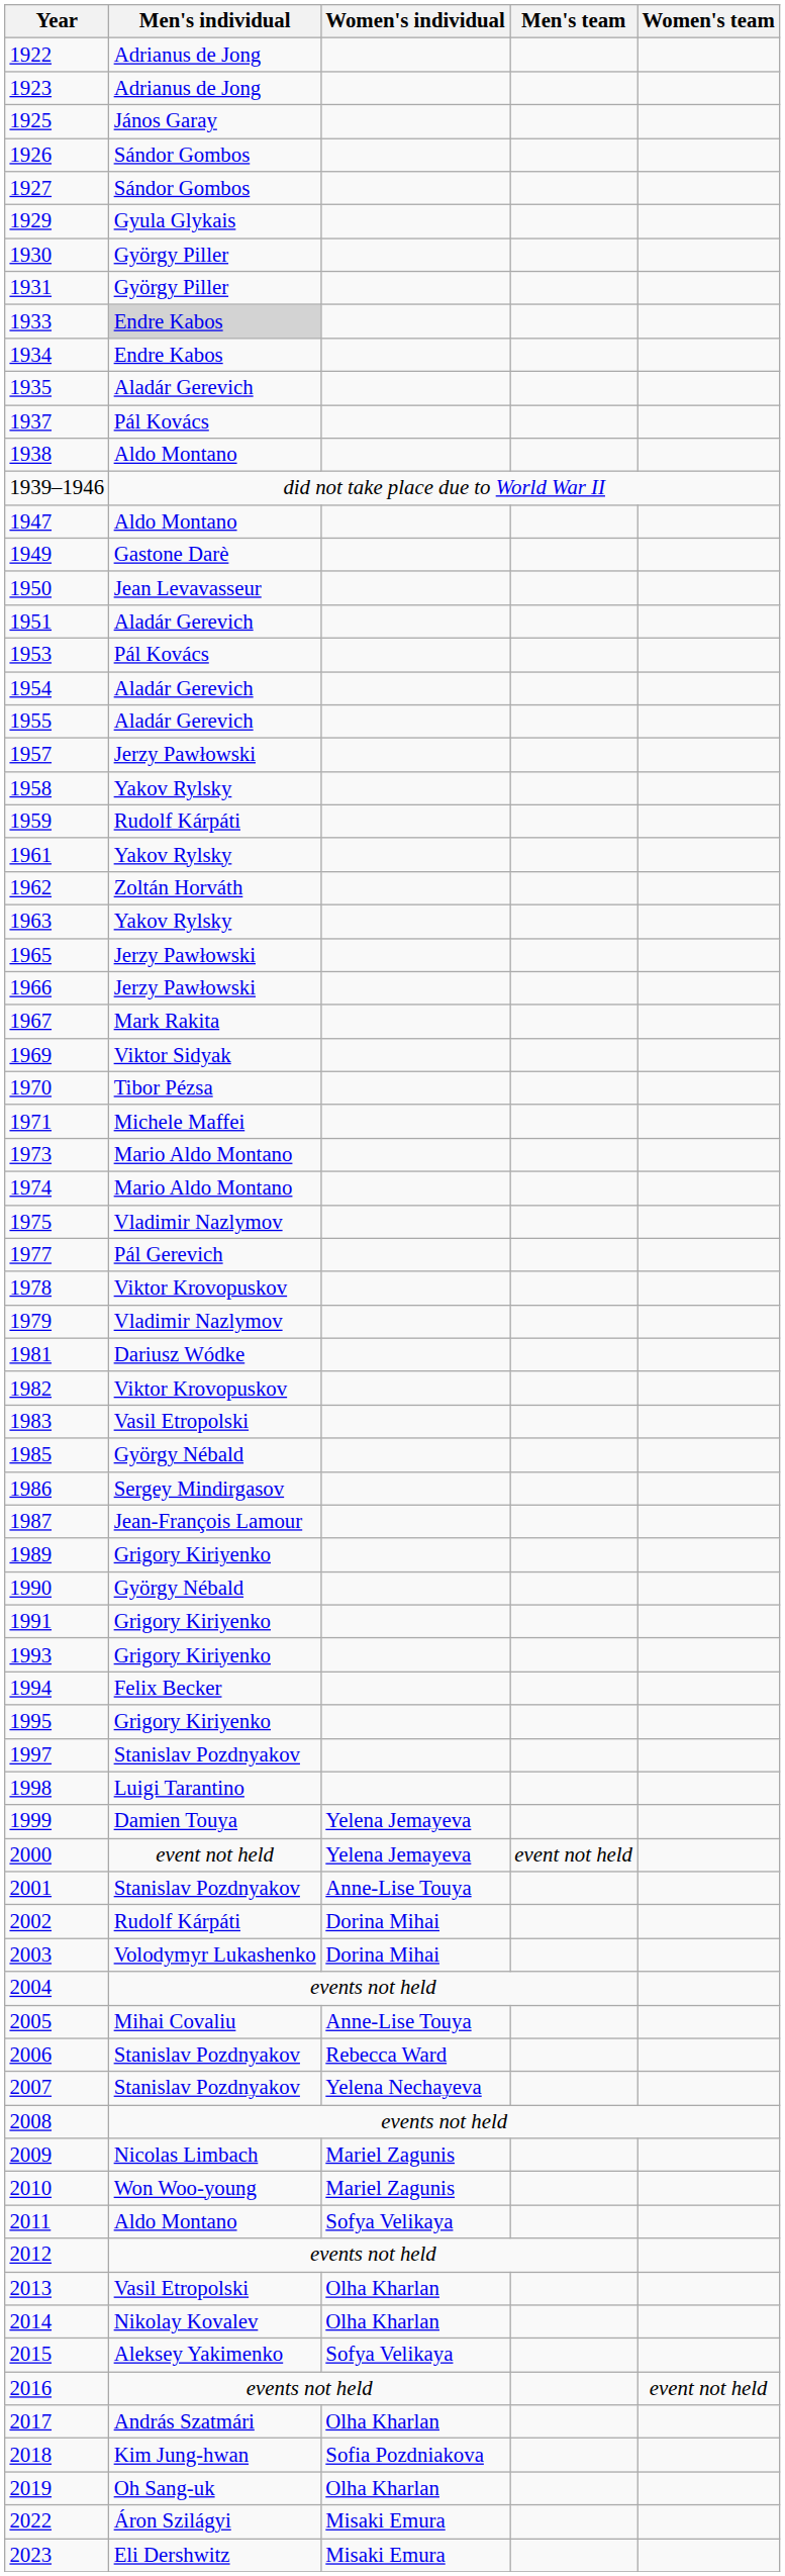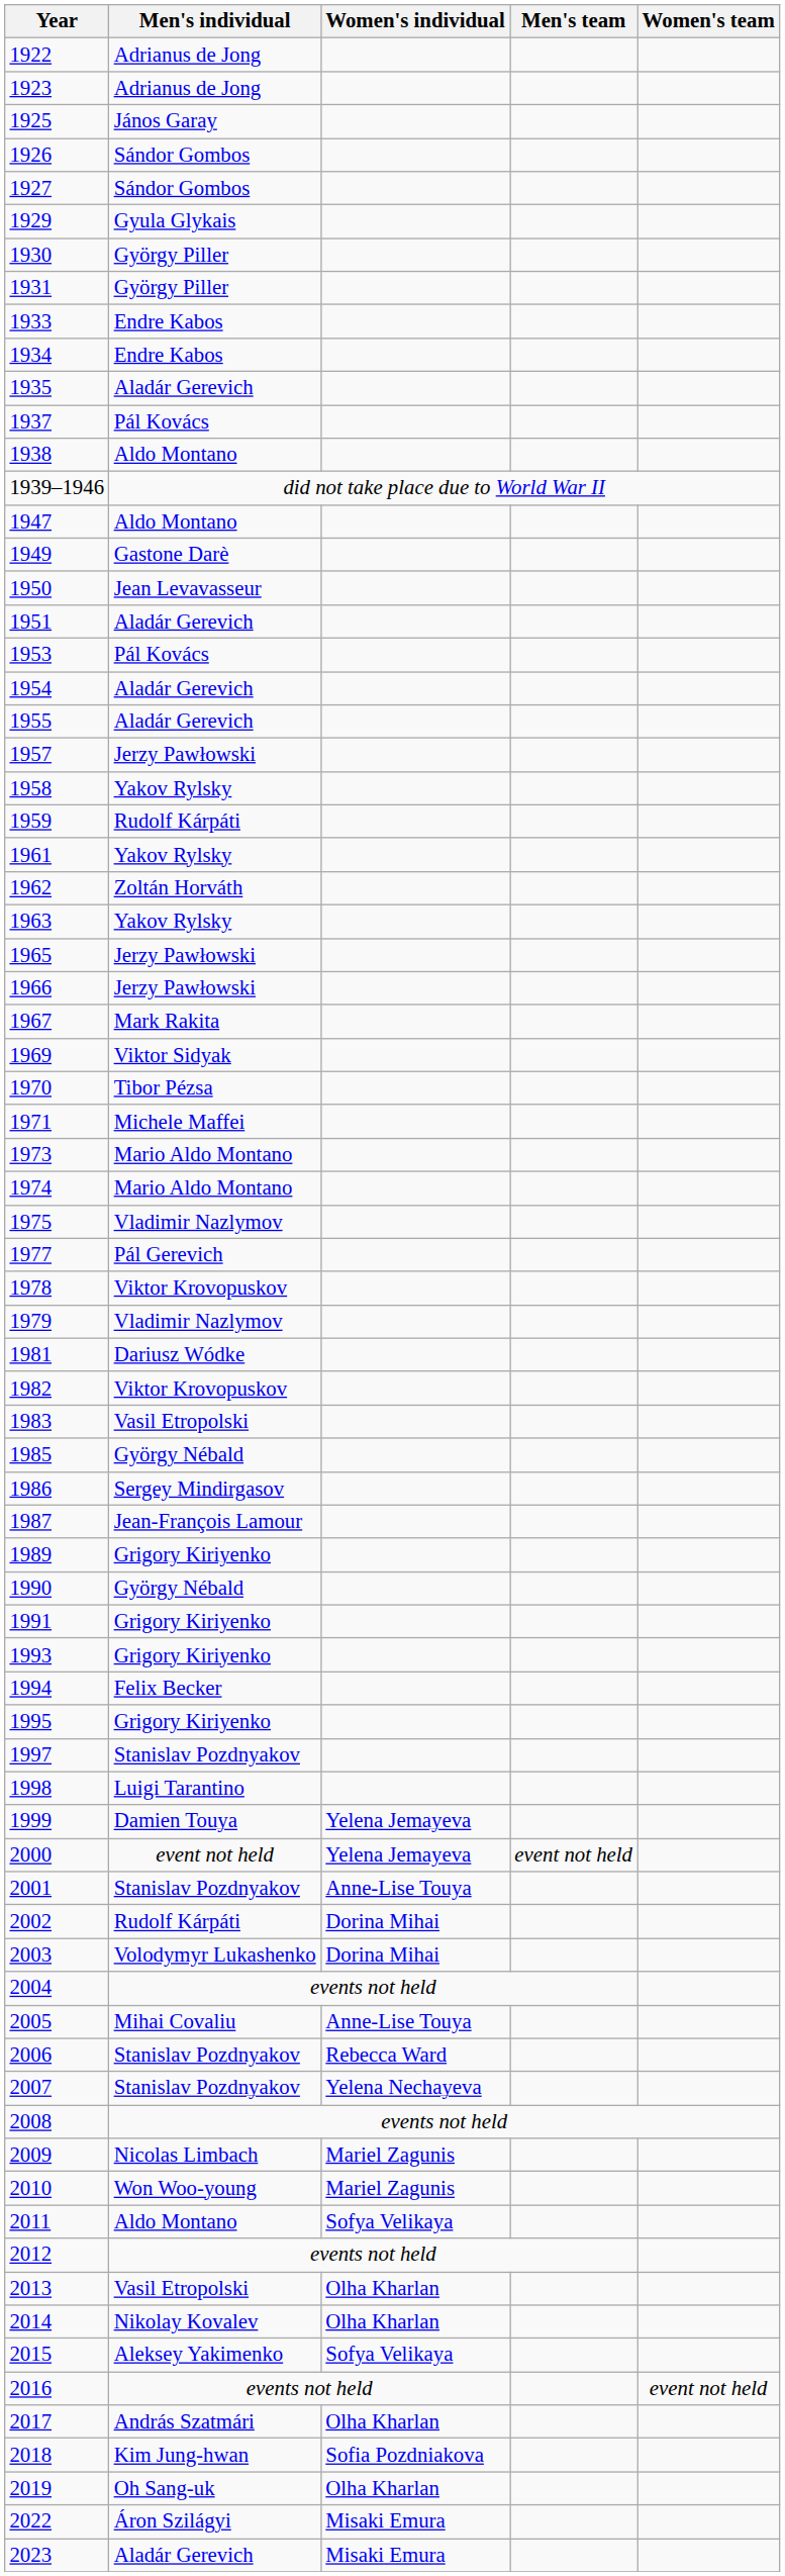 <table class="wikitable">
 <tr>
 <th>Year</th>
 <th>Men's individual</th>
 <th>Women's individual</th>
 <th>Men's team</th>
 <th>Women's team</th>
 </tr>
 <tr>
 <td><a href='#'>1922</a></td>
 <td> <a href='#'>Adrianus de Jong</a></td>
 <td></td>
 <td></td>
 <td></td>
 </tr>
 <tr>
 <td><a href='#'>1923</a></td>
 <td> <a href='#'>Adrianus de Jong</a></td>
 <td></td>
 <td></td>
 <td></td>
 </tr>
 <tr>
 <td><a href='#'>1925</a></td>
 <td> <a href='#'>János Garay</a></td>
 <td></td>
 <td></td>
 <td></td>
 </tr>
 <tr>
 <td><a href='#'>1926</a></td>
 <td> <a href='#'>Sándor Gombos</a></td>
 <td></td>
 <td></td>
 <td></td>
 </tr>
 <tr>
 <td><a href='#'>1927</a></td>
 <td> <a href='#'>Sándor Gombos</a></td>
 <td></td>
 <td></td>
 <td></td>
 </tr>
 <tr>
 <td><a href='#'>1929</a></td>
 <td> <a href='#'>Gyula Glykais</a></td>
 <td></td>
 <td></td>
 <td></td>
 </tr>
 <tr>
 <td><a href='#'>1930</a></td>
 <td> <a href='#'>György Piller</a></td>
 <td></td>
 <td></td>
 <td></td>
 </tr>
 <tr>
 <td><a href='#'>1931</a></td>
 <td> <a href='#'>György Piller</a></td>
 <td></td>
 <td></td>
 <td></td>
 </tr>
 <tr>
 <td><a href='#'>1933</a></td>
-<td style="background: lightgrey;"> <a href='#'>Endre Kabos</a></td>
+<td> <a href='#'>Endre Kabos</a></td>
 <td></td>
 <td></td>
 <td></td>
 </tr>
 <tr>
 <td><a href='#'>1934</a></td>
 <td> <a href='#'>Endre Kabos</a></td>
 <td></td>
 <td></td>
 <td></td>
 </tr>
 <tr>
 <td><a href='#'>1935</a></td>
 <td> <a href='#'>Aladár Gerevich</a></td>
 <td></td>
 <td></td>
 <td></td>
 </tr>
 <tr>
 <td><a href='#'>1937</a></td>
 <td> <a href='#'>Pál Kovács</a></td>
 <td></td>
 <td></td>
 <td></td>
 </tr>
 <tr>
 <td><a href='#'>1938</a></td>
 <td> <a href='#'>Aldo Montano</a></td>
 <td></td>
 <td></td>
 <td></td>
 </tr>
 <tr>
 <td>1939–1946</td>
 <td colspan=4 align="center"><em>did not take place due to <a href='#'>World War II</a></em></td>
 </tr>
 <tr>
 <td><a href='#'>1947</a></td>
 <td> <a href='#'>Aldo Montano</a></td>
 <td></td>
 <td></td>
 <td></td>
 </tr>
 <tr>
 <td><a href='#'>1949</a></td>
 <td> <a href='#'>Gastone Darè</a></td>
 <td></td>
 <td></td>
 <td></td>
 </tr>
 <tr>
 <td><a href='#'>1950</a></td>
 <td> <a href='#'>Jean Levavasseur</a></td>
 <td></td>
 <td></td>
 <td></td>
 </tr>
 <tr>
 <td><a href='#'>1951</a></td>
 <td> <a href='#'>Aladár Gerevich</a></td>
 <td></td>
 <td></td>
 <td></td>
 </tr>
 <tr>
 <td><a href='#'>1953</a></td>
 <td> <a href='#'>Pál Kovács</a></td>
 <td></td>
 <td></td>
 <td></td>
 </tr>
 <tr>
 <td><a href='#'>1954</a></td>
 <td> <a href='#'>Aladár Gerevich</a></td>
 <td></td>
 <td></td>
 <td></td>
 </tr>
 <tr>
 <td><a href='#'>1955</a></td>
 <td> <a href='#'>Aladár Gerevich</a></td>
 <td></td>
 <td></td>
 <td></td>
 </tr>
 <tr>
 <td><a href='#'>1957</a></td>
 <td> <a href='#'>Jerzy Pawłowski</a></td>
 <td></td>
 <td></td>
 <td></td>
 </tr>
 <tr>
 <td><a href='#'>1958</a></td>
 <td> <a href='#'>Yakov Rylsky</a></td>
 <td></td>
 <td></td>
 <td></td>
 </tr>
 <tr>
 <td><a href='#'>1959</a></td>
 <td> <a href='#'>Rudolf Kárpáti</a></td>
 <td></td>
 <td></td>
 <td></td>
 </tr>
 <tr>
 <td><a href='#'>1961</a></td>
 <td> <a href='#'>Yakov Rylsky</a></td>
 <td></td>
 <td></td>
 <td></td>
 </tr>
 <tr>
 <td><a href='#'>1962</a></td>
 <td> <a href='#'>Zoltán Horváth</a></td>
 <td></td>
 <td></td>
 <td></td>
 </tr>
 <tr>
 <td><a href='#'>1963</a></td>
 <td> <a href='#'>Yakov Rylsky</a></td>
 <td></td>
 <td></td>
 <td></td>
 </tr>
 <tr>
 <td><a href='#'>1965</a></td>
 <td> <a href='#'>Jerzy Pawłowski</a></td>
 <td></td>
 <td></td>
 <td></td>
 </tr>
 <tr>
 <td><a href='#'>1966</a></td>
 <td> <a href='#'>Jerzy Pawłowski</a></td>
 <td></td>
 <td></td>
 <td></td>
 </tr>
 <tr>
 <td><a href='#'>1967</a></td>
 <td> <a href='#'>Mark Rakita</a></td>
 <td></td>
 <td></td>
 <td></td>
 </tr>
 <tr>
 <td><a href='#'>1969</a></td>
 <td> <a href='#'>Viktor Sidyak</a></td>
 <td></td>
 <td></td>
 <td></td>
 </tr>
 <tr>
 <td><a href='#'>1970</a></td>
 <td> <a href='#'>Tibor Pézsa</a></td>
 <td></td>
 <td></td>
 <td></td>
 </tr>
 <tr>
 <td><a href='#'>1971</a></td>
 <td> <a href='#'>Michele Maffei</a></td>
 <td></td>
 <td></td>
 <td></td>
 </tr>
 <tr>
 <td><a href='#'>1973</a></td>
 <td> <a href='#'>Mario Aldo Montano</a></td>
 <td></td>
 <td></td>
 <td></td>
 </tr>
 <tr>
 <td><a href='#'>1974</a></td>
 <td> <a href='#'>Mario Aldo Montano</a></td>
 <td></td>
 <td></td>
 <td></td>
 </tr>
 <tr>
 <td><a href='#'>1975</a></td>
 <td> <a href='#'>Vladimir Nazlymov</a></td>
 <td></td>
 <td></td>
 <td></td>
 </tr>
 <tr>
 <td><a href='#'>1977</a></td>
 <td> <a href='#'>Pál Gerevich</a></td>
 <td></td>
 <td></td>
 <td></td>
 </tr>
 <tr>
 <td><a href='#'>1978</a></td>
 <td> <a href='#'>Viktor Krovopuskov</a></td>
 <td></td>
 <td></td>
 <td></td>
 </tr>
 <tr>
 <td><a href='#'>1979</a></td>
 <td> <a href='#'>Vladimir Nazlymov</a></td>
 <td></td>
 <td></td>
 <td></td>
 </tr>
 <tr>
 <td><a href='#'>1981</a></td>
 <td> <a href='#'>Dariusz Wódke</a></td>
 <td></td>
 <td></td>
 <td></td>
 </tr>
 <tr>
 <td><a href='#'>1982</a></td>
 <td> <a href='#'>Viktor Krovopuskov</a></td>
 <td></td>
 <td></td>
 <td></td>
 </tr>
 <tr>
 <td><a href='#'>1983</a></td>
 <td> <a href='#'>Vasil Etropolski</a></td>
 <td></td>
 <td></td>
 <td></td>
 </tr>
 <tr>
 <td><a href='#'>1985</a></td>
 <td> <a href='#'>György Nébald</a></td>
 <td></td>
 <td></td>
 <td></td>
 </tr>
 <tr>
 <td><a href='#'>1986</a></td>
 <td> <a href='#'>Sergey Mindirgasov</a></td>
 <td></td>
 <td></td>
 <td></td>
 </tr>
 <tr>
 <td><a href='#'>1987</a></td>
 <td> <a href='#'>Jean-François Lamour</a></td>
 <td></td>
 <td></td>
 <td></td>
 </tr>
 <tr>
 <td><a href='#'>1989</a></td>
 <td> <a href='#'>Grigory Kiriyenko</a></td>
 <td></td>
 <td></td>
 <td></td>
 </tr>
 <tr>
 <td><a href='#'>1990</a></td>
 <td> <a href='#'>György Nébald</a></td>
 <td></td>
 <td></td>
 <td></td>
 </tr>
 <tr>
 <td><a href='#'>1991</a></td>
 <td> <a href='#'>Grigory Kiriyenko</a></td>
 <td></td>
 <td></td>
 <td></td>
 </tr>
 <tr>
 <td><a href='#'>1993</a></td>
 <td> <a href='#'>Grigory Kiriyenko</a></td>
 <td></td>
 <td></td>
 <td></td>
 </tr>
 <tr>
 <td><a href='#'>1994</a></td>
 <td> <a href='#'>Felix Becker</a></td>
 <td></td>
 <td></td>
 <td></td>
 </tr>
 <tr>
 <td><a href='#'>1995</a></td>
 <td> <a href='#'>Grigory Kiriyenko</a></td>
 <td></td>
 <td></td>
 <td></td>
 </tr>
 <tr>
 <td><a href='#'>1997</a></td>
 <td> <a href='#'>Stanislav Pozdnyakov</a></td>
 <td></td>
 <td></td>
 <td></td>
 </tr>
 <tr>
 <td><a href='#'>1998</a></td>
 <td> <a href='#'>Luigi Tarantino</a></td>
 <td></td>
 <td></td>
 <td></td>
 </tr>
 <tr>
 <td><a href='#'>1999</a></td>
 <td> <a href='#'>Damien Touya</a></td>
 <td> <a href='#'>Yelena Jemayeva</a></td>
 <td></td>
 <td></td>
 </tr>
 <tr>
 <td><a href='#'>2000</a></td>
 <td align=center><em>event not held</em></td>
 <td> <a href='#'>Yelena Jemayeva</a></td>
 <td align=center><em>event not held</em></td>
 <td></td>
 </tr>
 <tr>
 <td><a href='#'>2001</a></td>
 <td> <a href='#'>Stanislav Pozdnyakov</a></td>
 <td> <a href='#'>Anne-Lise Touya</a></td>
 <td></td>
 <td></td>
 </tr>
 <tr>
 <td><a href='#'>2002</a></td>
 <td> <a href='#'>Rudolf Kárpáti</a></td>
 <td> <a href='#'>Dorina Mihai</a></td>
 <td></td>
 <td></td>
 </tr>
 <tr>
 <td><a href='#'>2003</a></td>
 <td> <a href='#'>Volodymyr Lukashenko</a></td>
 <td> <a href='#'>Dorina Mihai</a></td>
 <td></td>
 <td></td>
 </tr>
 <tr>
 <td><a href='#'>2004</a></td>
 <td colspan=3 align=center><em>events not held</em></td>
 <td></td>
 </tr>
 <tr>
 <td><a href='#'>2005</a></td>
 <td> <a href='#'>Mihai Covaliu</a></td>
 <td> <a href='#'>Anne-Lise Touya</a></td>
 <td></td>
 <td></td>
 </tr>
 <tr>
 <td><a href='#'>2006</a></td>
 <td> <a href='#'>Stanislav Pozdnyakov</a></td>
 <td> <a href='#'>Rebecca Ward</a></td>
 <td></td>
 <td></td>
 </tr>
 <tr>
 <td><a href='#'>2007</a></td>
 <td> <a href='#'>Stanislav Pozdnyakov</a></td>
 <td> <a href='#'>Yelena Nechayeva</a></td>
 <td></td>
 <td></td>
 </tr>
 <tr>
 <td><a href='#'>2008</a></td>
 <td colspan=4 align=center><em>events not held</em></td>
 </tr>
 <tr>
 <td><a href='#'>2009</a></td>
 <td> <a href='#'>Nicolas Limbach</a></td>
 <td> <a href='#'>Mariel Zagunis</a></td>
 <td></td>
 <td></td>
 </tr>
 <tr>
 <td><a href='#'>2010</a></td>
 <td> <a href='#'>Won Woo-young</a></td>
 <td> <a href='#'>Mariel Zagunis</a></td>
 <td></td>
 <td></td>
 </tr>
 <tr>
 <td><a href='#'>2011</a></td>
 <td> <a href='#'>Aldo Montano</a></td>
 <td> <a href='#'>Sofya Velikaya</a></td>
 <td></td>
 <td></td>
 </tr>
 <tr>
 <td><a href='#'>2012</a></td>
 <td colspan=3 align=center><em>events not held</em></td>
 <td></td>
 </tr>
 <tr>
 <td><a href='#'>2013</a></td>
 <td> <a href='#'>Vasil Etropolski</a></td>
 <td> <a href='#'>Olha Kharlan</a></td>
 <td></td>
 <td></td>
 </tr>
 <tr>
 <td><a href='#'>2014</a></td>
 <td> <a href='#'>Nikolay Kovalev</a></td>
 <td> <a href='#'>Olha Kharlan</a></td>
 <td></td>
 <td></td>
 </tr>
 <tr>
 <td><a href='#'>2015</a></td>
 <td> <a href='#'>Aleksey Yakimenko</a></td>
 <td> <a href='#'>Sofya Velikaya</a></td>
 <td></td>
 <td></td>
 </tr>
 <tr>
 <td><a href='#'>2016</a></td>
 <td colspan=2 align=center><em>events not held</em></td>
 <td></td>
 <td align=center><em>event not held</em></td>
 </tr>
 <tr>
 <td><a href='#'>2017</a></td>
 <td> <a href='#'>András Szatmári</a></td>
 <td> <a href='#'>Olha Kharlan</a></td>
 <td></td>
 <td></td>
 </tr>
 <tr>
 <td><a href='#'>2018</a></td>
 <td> <a href='#'>Kim Jung-hwan</a></td>
 <td> <a href='#'>Sofia Pozdniakova</a></td>
 <td></td>
 <td></td>
 </tr>
 <tr>
 <td><a href='#'>2019</a></td>
 <td> <a href='#'>Oh Sang-uk</a></td>
 <td> <a href='#'>Olha Kharlan</a></td>
 <td></td>
 <td></td>
 </tr>
 <tr>
 <td><a href='#'>2022</a></td>
 <td> <a href='#'>Áron Szilágyi</a></td>
 <td> <a href='#'>Misaki Emura</a></td>
 <td></td>
 <td></td>
 </tr>
 <tr>
 <td><a href='#'>2023</a></td>
-<td> <a href='#'>Eli Dershwitz</a></td>
+<td> <a href='#'>Aladár Gerevich</a></td>
 <td> <a href='#'>Misaki Emura</a></td>
 <td></td>
 <td></td>
 </tr>
 </table>
